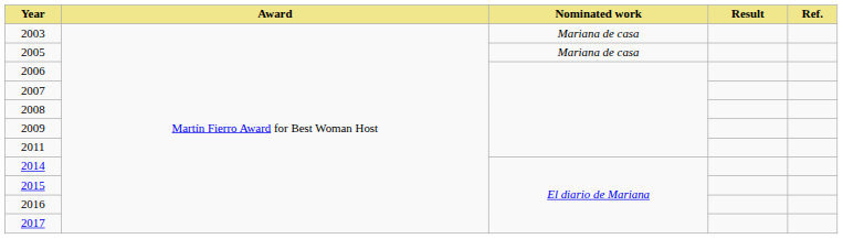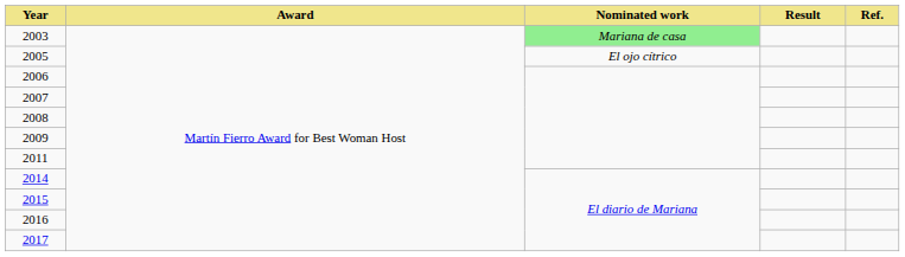 <table width="70%" class="wikitable">
 <tr>
 <th width="33" style="background:#F0E68C">Year</th>
 <th width="300" style="background:#F0E68C">Award</th>
 <th width="150" style="background:#F0E68C">Nominated work</th>
 <th width="50" style="background:#F0E68C">Result</th>
 <th width="5" style="background:#F0E68C">Ref.</th>
 </tr>
 <tr>
 <td align="center">2003</td>
 <td rowspan="11" align="center"><a href='#'>Martín Fierro Award</a> for Best Woman Host</td>
-<td align="center"><em>Mariana de casa</em></td>
+<td align="center" style="background: lightgreen;"><em>Mariana de casa</em></td>
 <td></td>
 <td align="center"></td>
 </tr>
 <tr>
 <td align="center">2005</td>
-<td align="center"><em>Mariana de casa</em></td>
+<td align="center"><em>El ojo cítrico</em></td>
 <td></td>
 <td align="center"></td>
 </tr>
 <tr>
 <td align="center">2006</td>
 <td rowspan=5 align="center"><em></em></td>
 <td></td>
 <td align="center"></td>
 </tr>
 <tr>
 <td align="center">2007</td>
 <td></td>
 <td align="center"></td>
 </tr>
 <tr>
 <td align="center">2008</td>
 <td></td>
 <td align="center"></td>
 </tr>
 <tr>
 <td align="center">2009</td>
 <td></td>
 <td align="center"></td>
 </tr>
 <tr>
 <td align="center">2011</td>
 <td></td>
 <td align="center"></td>
 </tr>
 <tr>
 <td align="center"><a href='#'>2014</a></td>
 <td rowspan="4" align="center"><em><a href='#'>El diario de Mariana</a></em></td>
 <td></td>
 <td align="center"></td>
 </tr>
 <tr>
 <td align="center"><a href='#'>2015</a></td>
 <td></td>
 <td align="center"></td>
 </tr>
 <tr>
 <td align="center">2016</td>
 <td></td>
 <td align="center"></td>
 </tr>
 <tr>
 <td align="center"><a href='#'>2017</a></td>
 <td></td>
 <td align="center"></td>
 </tr>
 </table>
